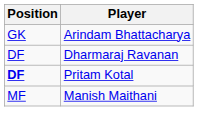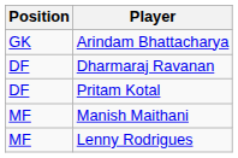 <table class="wikitable sortable">
 <tr>
 <th>Position</th>
 <th>Player</th>
 </tr>
 <tr>
 <td><a href='#'>GK</a></td>
 <td> <a href='#'>Arindam Bhattacharya</a></td>
 </tr>
 <tr>
 <td><a href='#'>DF</a></td>
 <td> <a href='#'>Dharmaraj Ravanan</a></td>
 </tr>
 <tr>
-<td><strong><a href='#'>DF</a></strong></td>
+<td><a href='#'>DF</a></td>
 <td> <a href='#'>Pritam Kotal</a></td>
 </tr>
 <tr>
 <td><a href='#'>MF</a></td>
 <td> <a href='#'>Manish Maithani</a></td>
 </tr>
+<tr>
+<td><a href='#'>MF</a></td>
+<td> <a href='#'>Lenny Rodrigues</a></td>
+</tr>
 </table>
